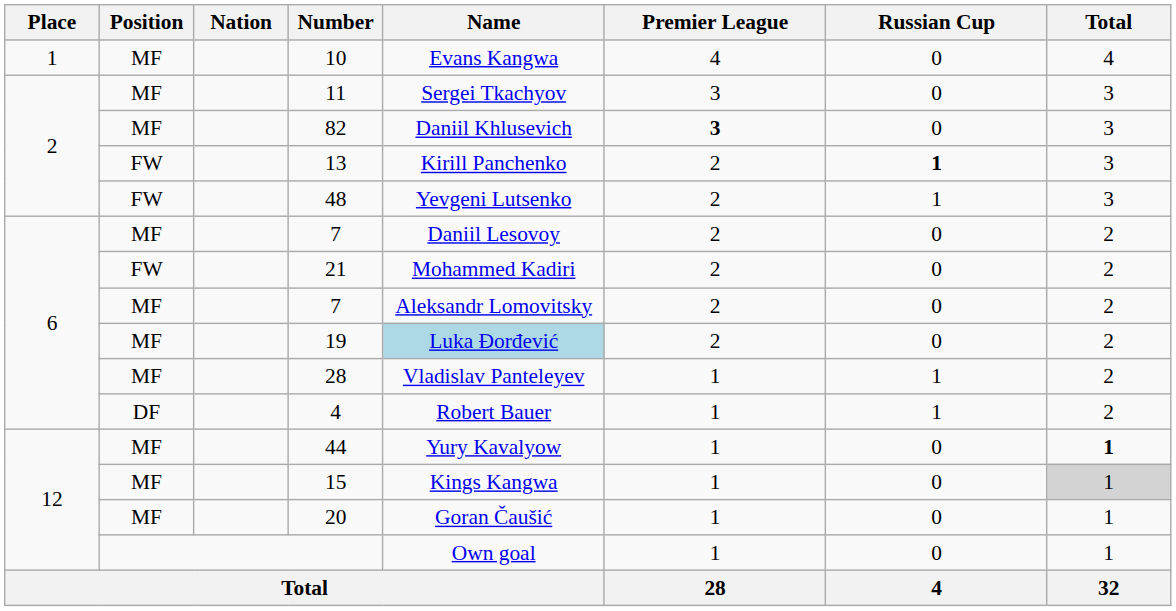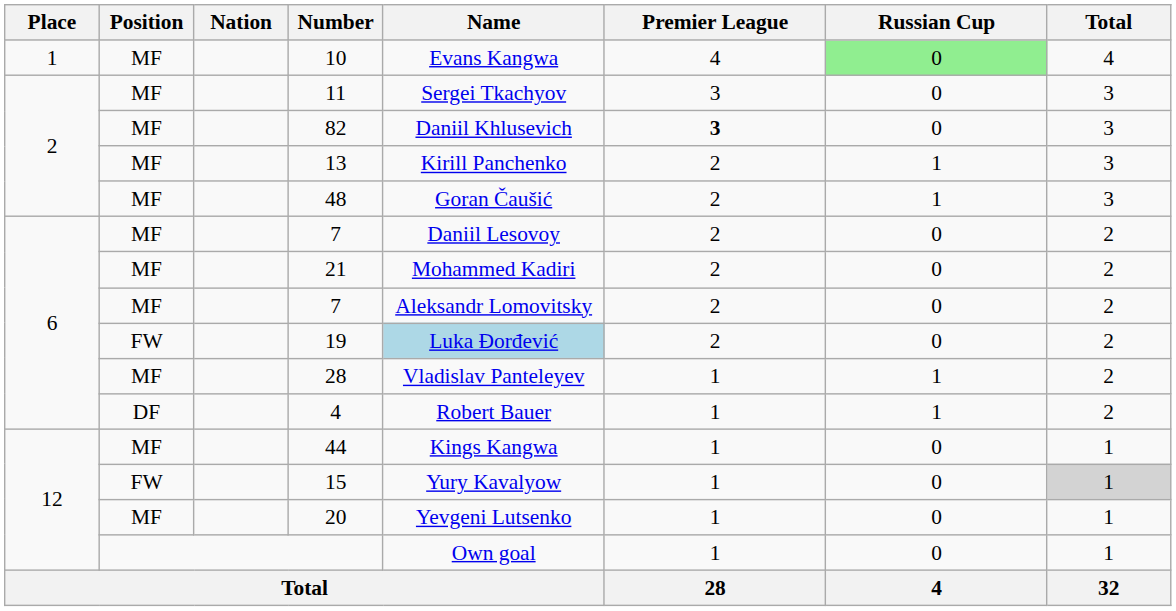 <table class="wikitable" style="font-size: 95%; text-align: center;">
 <tr>
 <th width=60>Place</th>
 <th width=60>Position</th>
 <th width=60>Nation</th>
 <th width=60>Number</th>
 <th width=150>Name</th>
 <th width=150>Premier League</th>
 <th width=150>Russian Cup</th>
 <th width=80>Total</th>
 </tr>
 <tr>
 <td>1</td>
 <td>MF</td>
 <td></td>
 <td>10</td>
 <td><a href='#'>Evans Kangwa</a></td>
 <td>4</td>
-<td>0</td>
+<td style="background: lightgreen;">0</td>
 <td>4</td>
 </tr>
 <tr>
 <td rowspan="4">2</td>
 <td>MF</td>
 <td></td>
 <td>11</td>
 <td><a href='#'>Sergei Tkachyov</a></td>
 <td>3</td>
 <td>0</td>
 <td>3</td>
 </tr>
 <tr>
 <td>MF</td>
 <td></td>
 <td>82</td>
 <td><a href='#'>Daniil Khlusevich</a></td>
 <td><strong>3</strong></td>
 <td>0</td>
 <td>3</td>
 </tr>
 <tr>
-<td>FW</td>
+<td>MF</td>
 <td></td>
 <td>13</td>
 <td><a href='#'>Kirill Panchenko</a></td>
 <td>2</td>
-<td><strong>1</strong></td>
+<td>1</td>
 <td>3</td>
 </tr>
 <tr>
-<td>FW</td>
+<td>MF</td>
 <td></td>
 <td>48</td>
-<td><a href='#'>Yevgeni Lutsenko</a></td>
+<td><a href='#'>Goran Čaušić</a></td>
 <td>2</td>
 <td>1</td>
 <td>3</td>
 </tr>
 <tr>
 <td rowspan="6">6</td>
 <td>MF</td>
 <td></td>
 <td>7</td>
 <td><a href='#'>Daniil Lesovoy</a></td>
 <td>2</td>
 <td>0</td>
 <td>2</td>
 </tr>
 <tr>
-<td>FW</td>
+<td>MF</td>
 <td></td>
 <td>21</td>
 <td><a href='#'>Mohammed Kadiri</a></td>
 <td>2</td>
 <td>0</td>
 <td>2</td>
 </tr>
 <tr>
 <td>MF</td>
 <td></td>
 <td>7</td>
 <td><a href='#'>Aleksandr Lomovitsky</a></td>
 <td>2</td>
 <td>0</td>
 <td>2</td>
 </tr>
 <tr>
-<td>MF</td>
+<td>FW</td>
 <td></td>
 <td>19</td>
 <td style="background: lightblue;"><a href='#'>Luka Đorđević</a></td>
 <td>2</td>
 <td>0</td>
 <td>2</td>
 </tr>
 <tr>
 <td>MF</td>
 <td></td>
 <td>28</td>
 <td><a href='#'>Vladislav Panteleyev</a></td>
 <td>1</td>
 <td>1</td>
 <td>2</td>
 </tr>
 <tr>
 <td>DF</td>
 <td></td>
 <td>4</td>
 <td><a href='#'>Robert Bauer</a></td>
 <td>1</td>
 <td>1</td>
 <td>2</td>
 </tr>
 <tr>
 <td rowspan="4">12</td>
 <td>MF</td>
 <td></td>
 <td>44</td>
-<td><a href='#'>Yury Kavalyow</a></td>
+<td><a href='#'>Kings Kangwa</a></td>
 <td>1</td>
 <td>0</td>
-<td><strong>1</strong></td>
+<td>1</td>
 </tr>
 <tr>
-<td>MF</td>
+<td>FW</td>
 <td></td>
 <td>15</td>
-<td><a href='#'>Kings Kangwa</a></td>
+<td><a href='#'>Yury Kavalyow</a></td>
 <td>1</td>
 <td>0</td>
 <td style="background: lightgrey;">1</td>
 </tr>
 <tr>
 <td>MF</td>
 <td></td>
 <td>20</td>
-<td><a href='#'>Goran Čaušić</a></td>
+<td><a href='#'>Yevgeni Lutsenko</a></td>
 <td>1</td>
 <td>0</td>
 <td>1</td>
 </tr>
 <tr>
 <td colspan="3"></td>
 <td><a href='#'>Own goal</a></td>
 <td>1</td>
 <td>0</td>
 <td>1</td>
 </tr>
 <tr>
 <th colspan=5>Total</th>
 <th>28</th>
 <th>4</th>
 <th>32</th>
 </tr>
 </table>
